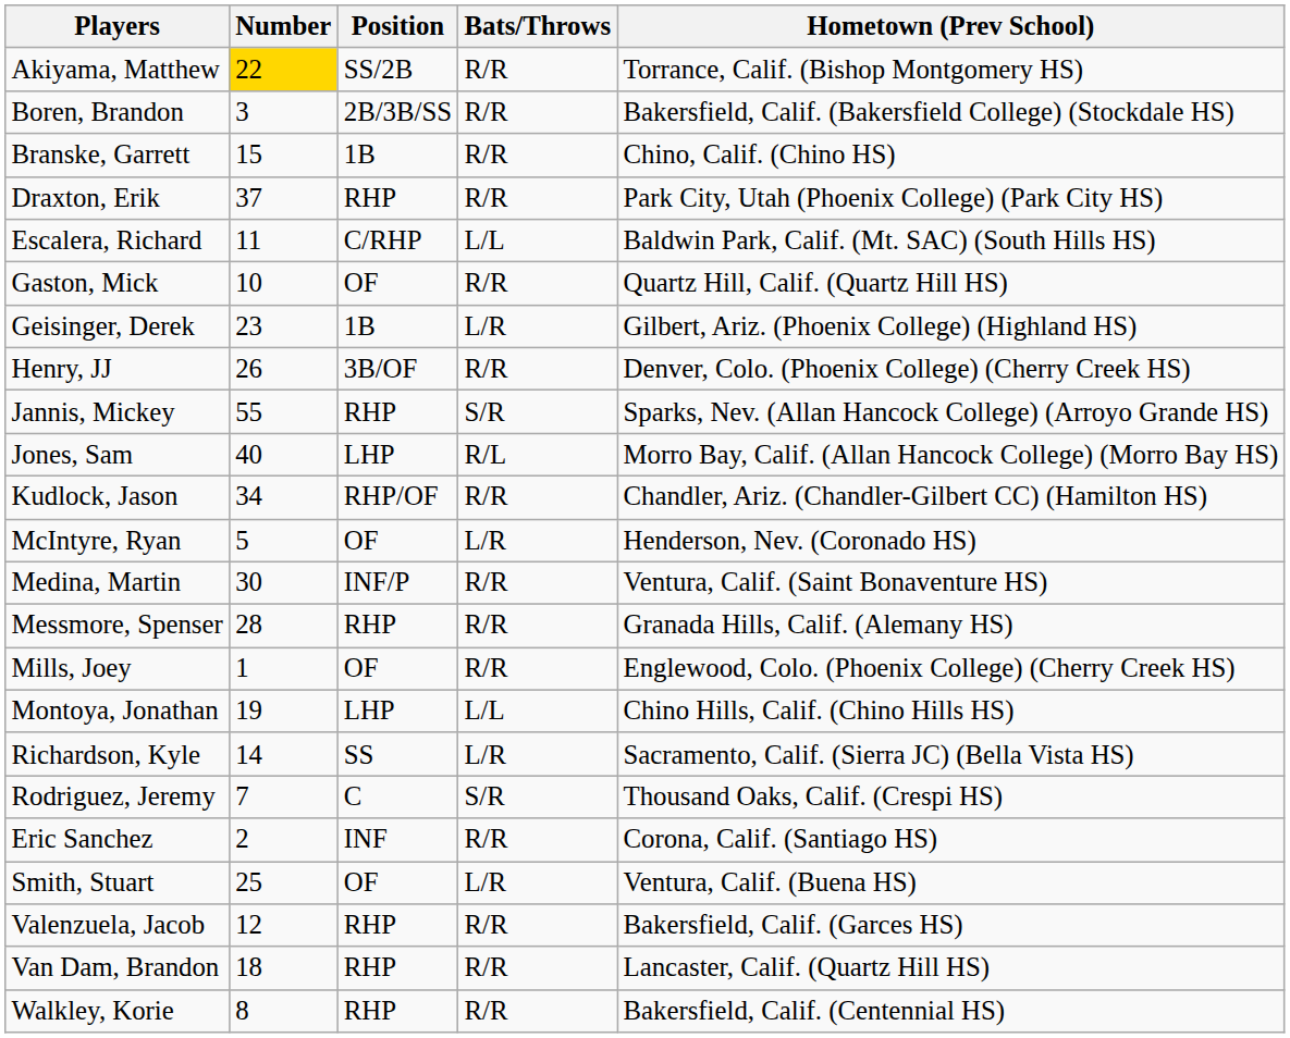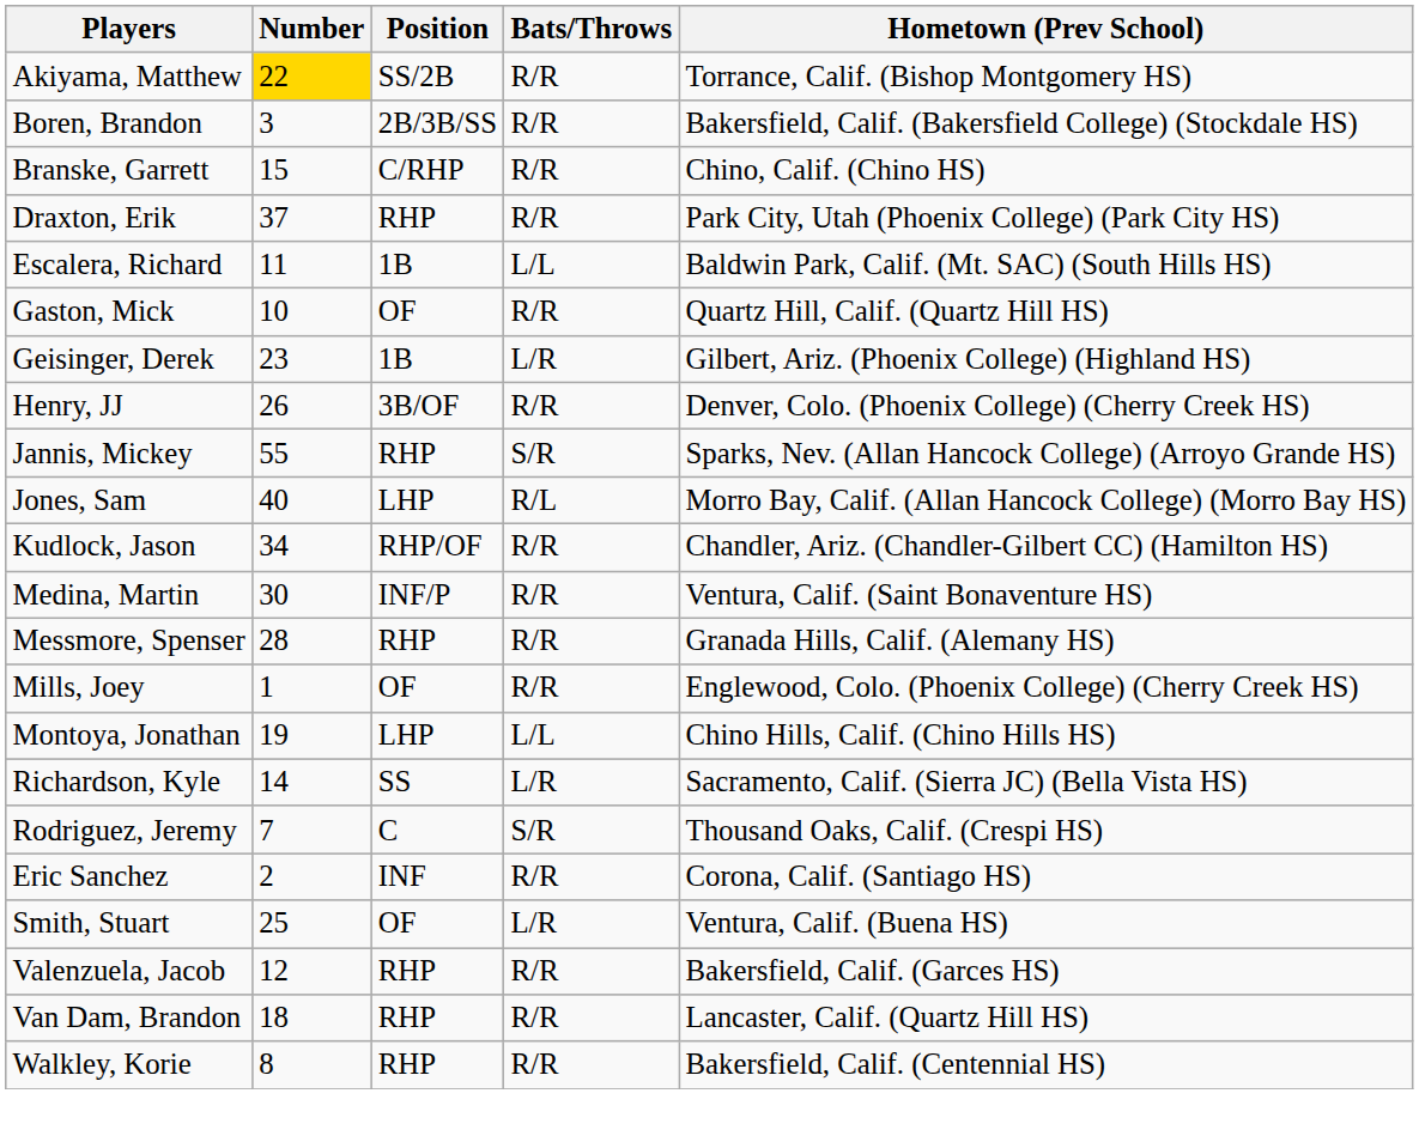 <table class="wikitable">
 <tr>
 <th>Players</th>
 <th>Number</th>
 <th>Position</th>
 <th>Bats/Throws</th>
 <th>Hometown (Prev School)</th>
 </tr>
 <tr>
 <td>Akiyama, Matthew</td>
 <td style="background: gold;">22</td>
 <td>SS/2B</td>
 <td>R/R</td>
 <td>Torrance, Calif. (Bishop Montgomery HS)</td>
 </tr>
 <tr>
 <td>Boren, Brandon</td>
 <td>3</td>
 <td>2B/3B/SS</td>
 <td>R/R</td>
 <td>Bakersfield, Calif. (Bakersfield College) (Stockdale HS)</td>
 </tr>
 <tr>
 <td>Branske, Garrett</td>
 <td>15</td>
-<td>1B</td>
+<td>C/RHP</td>
 <td>R/R</td>
 <td>Chino, Calif. (Chino HS)</td>
 </tr>
 <tr>
 <td>Draxton, Erik</td>
 <td>37</td>
 <td>RHP</td>
 <td>R/R</td>
 <td>Park City, Utah (Phoenix College) (Park City HS)</td>
 </tr>
 <tr>
 <td>Escalera, Richard</td>
 <td>11</td>
-<td>C/RHP</td>
+<td>1B</td>
 <td>L/L</td>
 <td>Baldwin Park, Calif. (Mt. SAC) (South Hills HS)</td>
 </tr>
 <tr>
 <td>Gaston, Mick</td>
 <td>10</td>
 <td>OF</td>
 <td>R/R</td>
 <td>Quartz Hill, Calif. (Quartz Hill HS)</td>
 </tr>
 <tr>
 <td>Geisinger, Derek</td>
 <td>23</td>
 <td>1B</td>
 <td>L/R</td>
 <td>Gilbert, Ariz. (Phoenix College) (Highland HS)</td>
 </tr>
 <tr>
 <td>Henry, JJ</td>
 <td>26</td>
 <td>3B/OF</td>
 <td>R/R</td>
 <td>Denver, Colo. (Phoenix College) (Cherry Creek HS)</td>
 </tr>
 <tr>
 <td>Jannis, Mickey</td>
 <td>55</td>
 <td>RHP</td>
 <td>S/R</td>
 <td>Sparks, Nev. (Allan Hancock College) (Arroyo Grande HS)</td>
 </tr>
 <tr>
 <td>Jones, Sam</td>
 <td>40</td>
 <td>LHP</td>
 <td>R/L</td>
 <td>Morro Bay, Calif. (Allan Hancock College) (Morro Bay HS)</td>
 </tr>
 <tr>
 <td>Kudlock, Jason</td>
 <td>34</td>
 <td>RHP/OF</td>
 <td>R/R</td>
 <td>Chandler, Ariz. (Chandler-Gilbert CC) (Hamilton HS)</td>
-</tr>
-<tr>
-<td>McIntyre, Ryan</td>
-<td>5</td>
-<td>OF</td>
-<td>L/R</td>
-<td>Henderson, Nev. (Coronado HS)</td>
 </tr>
 <tr>
 <td>Medina, Martin</td>
 <td>30</td>
 <td>INF/P</td>
 <td>R/R</td>
 <td>Ventura, Calif. (Saint Bonaventure HS)</td>
 </tr>
 <tr>
 <td>Messmore, Spenser</td>
 <td>28</td>
 <td>RHP</td>
 <td>R/R</td>
 <td>Granada Hills, Calif. (Alemany HS)</td>
 </tr>
 <tr>
 <td>Mills, Joey</td>
 <td>1</td>
 <td>OF</td>
 <td>R/R</td>
 <td>Englewood, Colo. (Phoenix College) (Cherry Creek HS)</td>
 </tr>
 <tr>
 <td>Montoya, Jonathan</td>
 <td>19</td>
 <td>LHP</td>
 <td>L/L</td>
 <td>Chino Hills, Calif. (Chino Hills HS)</td>
 </tr>
 <tr>
 <td>Richardson, Kyle</td>
 <td>14</td>
 <td>SS</td>
 <td>L/R</td>
 <td>Sacramento, Calif. (Sierra JC) (Bella Vista HS)</td>
 </tr>
 <tr>
 <td>Rodriguez, Jeremy</td>
 <td>7</td>
 <td>C</td>
 <td>S/R</td>
 <td>Thousand Oaks, Calif. (Crespi HS)</td>
 </tr>
 <tr>
 <td>Eric Sanchez</td>
 <td>2</td>
 <td>INF</td>
 <td>R/R</td>
 <td>Corona, Calif. (Santiago HS)</td>
 </tr>
 <tr>
 <td>Smith, Stuart</td>
 <td>25</td>
 <td>OF</td>
 <td>L/R</td>
 <td>Ventura, Calif. (Buena HS)</td>
 </tr>
 <tr>
 <td>Valenzuela, Jacob</td>
 <td>12</td>
 <td>RHP</td>
 <td>R/R</td>
 <td>Bakersfield, Calif. (Garces HS)</td>
 </tr>
 <tr>
 <td>Van Dam, Brandon</td>
 <td>18</td>
 <td>RHP</td>
 <td>R/R</td>
 <td>Lancaster, Calif. (Quartz Hill HS)</td>
 </tr>
 <tr>
 <td>Walkley, Korie</td>
 <td>8</td>
 <td>RHP</td>
 <td>R/R</td>
 <td>Bakersfield, Calif. (Centennial HS)</td>
 </tr>
 </table>
